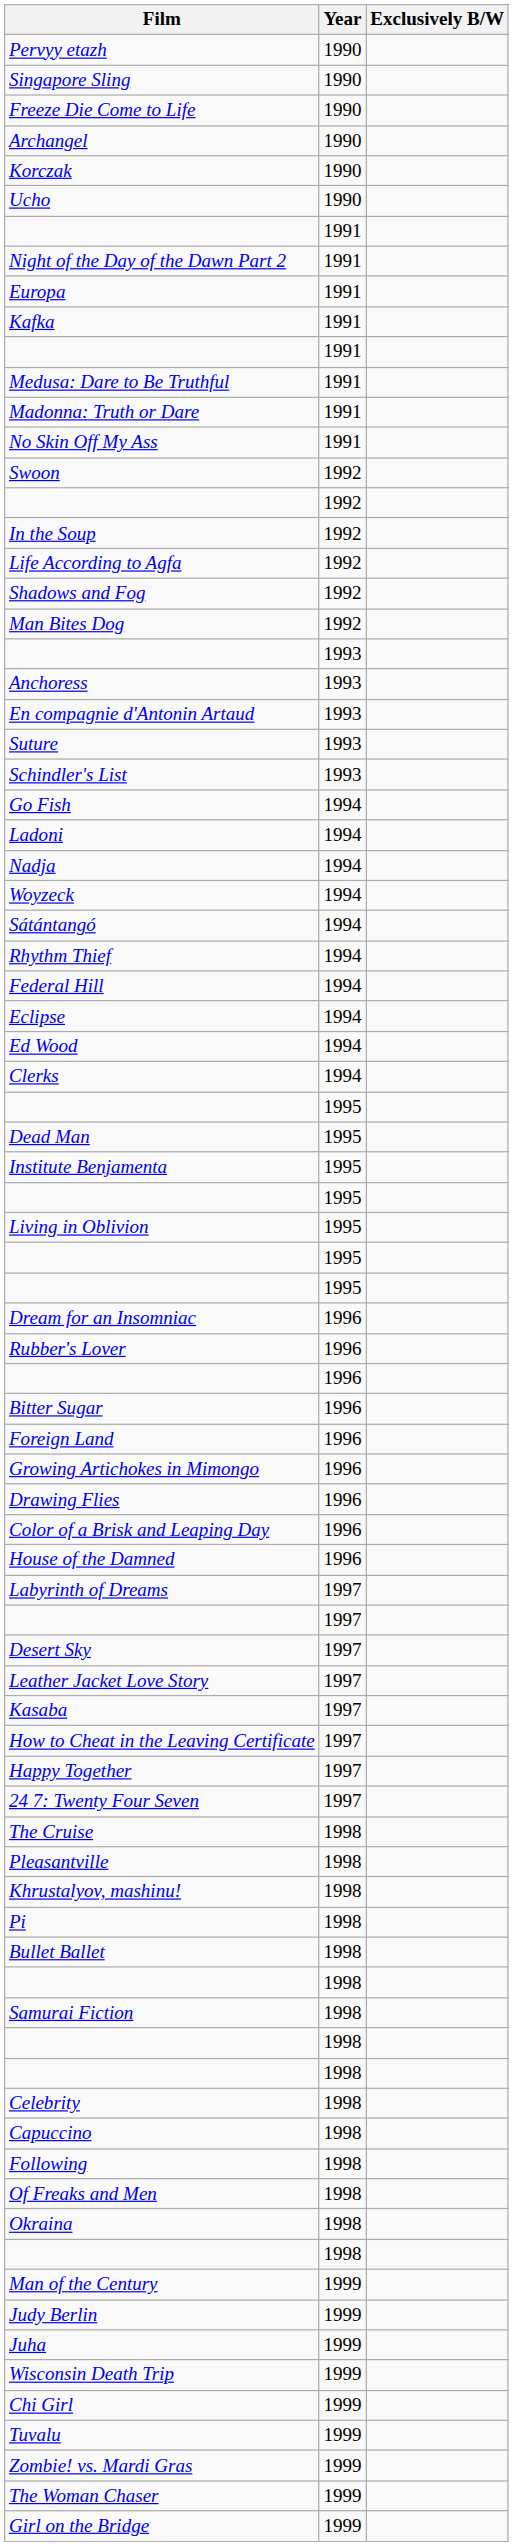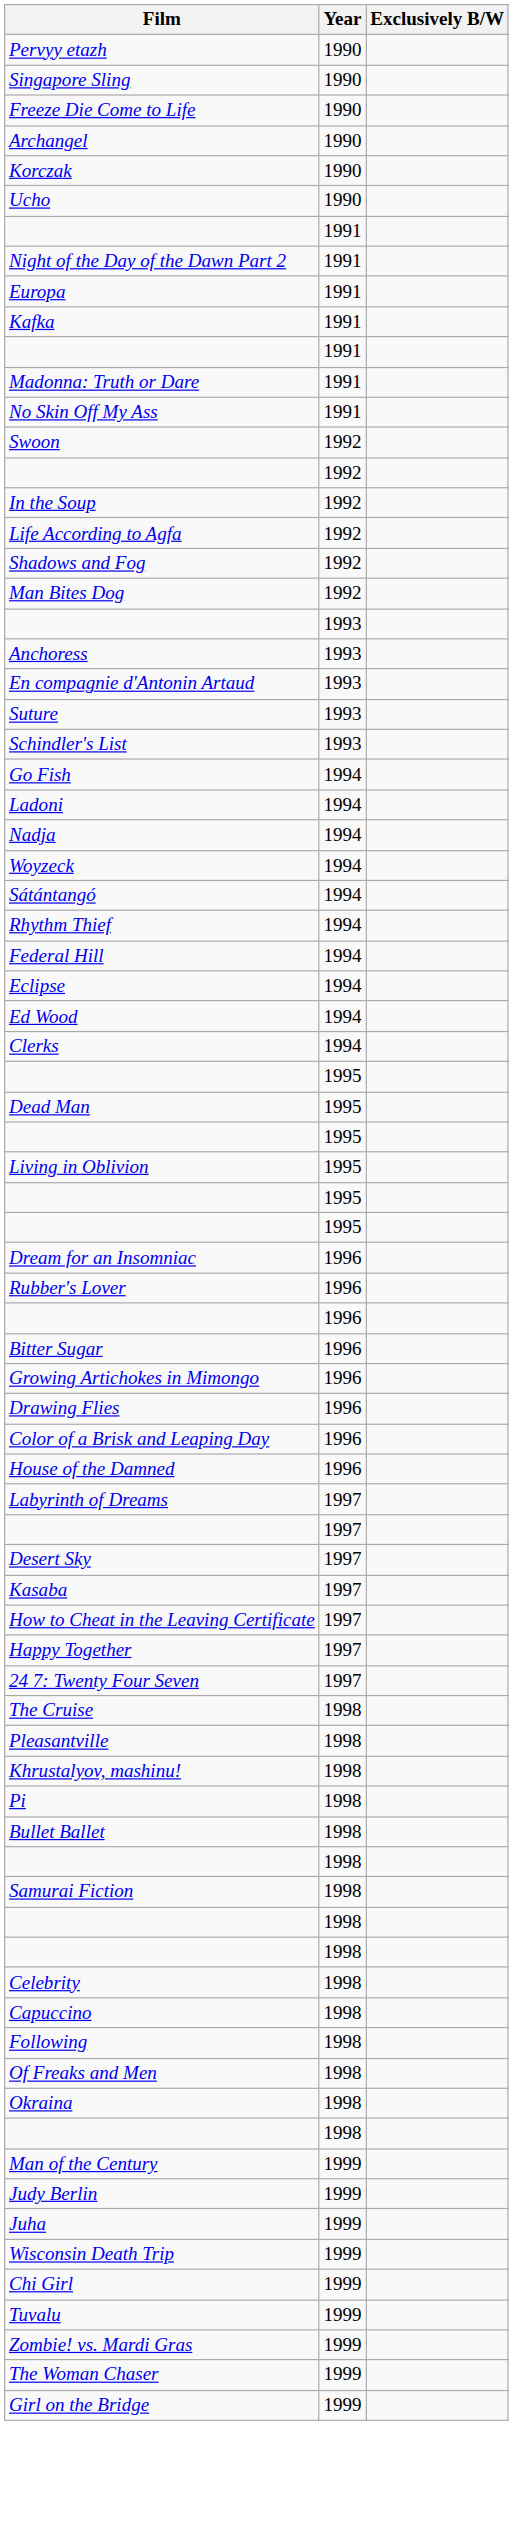 <table class="wikitable sortable">
 <tr>
 <th>Film</th>
 <th>Year</th>
 <th>Exclusively B/W</th>
 </tr>
 <tr>
 <td><em><a href='#'>Pervyy etazh</a></em></td>
 <td>1990</td>
 <td></td>
 </tr>
 <tr>
 <td><em><a href='#'>Singapore Sling</a></em></td>
 <td>1990</td>
 <td></td>
 </tr>
 <tr>
 <td><em><a href='#'>Freeze Die Come to Life</a></em></td>
 <td>1990</td>
 <td></td>
 </tr>
 <tr>
 <td><em><a href='#'>Archangel</a></em></td>
 <td>1990</td>
 <td></td>
 </tr>
 <tr>
 <td><em><a href='#'>Korczak</a></em></td>
 <td>1990</td>
 <td></td>
 </tr>
 <tr>
 <td><em><a href='#'>Ucho</a></em></td>
 <td>1990</td>
 <td></td>
 </tr>
 <tr>
 <td><em></em></td>
 <td>1991</td>
 <td></td>
 </tr>
 <tr>
 <td><em><a href='#'>Night of the Day of the Dawn Part 2</a></em></td>
 <td>1991</td>
 <td></td>
 </tr>
 <tr>
 <td><em><a href='#'>Europa</a></em></td>
 <td>1991</td>
 <td></td>
 </tr>
 <tr>
 <td><em><a href='#'>Kafka</a></em></td>
 <td>1991</td>
 <td></td>
 </tr>
 <tr>
 <td><em></em></td>
-<td>1991</td>
-<td></td>
-</tr>
-<tr>
-<td><em><a href='#'>Medusa: Dare to Be Truthful</a></em></td>
 <td>1991</td>
 <td></td>
 </tr>
 <tr>
 <td><em><a href='#'>Madonna: Truth or Dare</a></em></td>
 <td>1991</td>
 <td></td>
 </tr>
 <tr>
 <td><em><a href='#'>No Skin Off My Ass</a></em></td>
 <td>1991</td>
 <td></td>
 </tr>
 <tr>
 <td><em><a href='#'>Swoon</a></em></td>
 <td>1992</td>
 <td></td>
 </tr>
 <tr>
 <td><em></em></td>
 <td>1992</td>
 <td></td>
 </tr>
 <tr>
 <td><em><a href='#'>In the Soup</a></em></td>
 <td>1992</td>
 <td></td>
 </tr>
 <tr>
 <td><em><a href='#'>Life According to Agfa</a></em></td>
 <td>1992</td>
 <td></td>
 </tr>
 <tr>
 <td><em><a href='#'>Shadows and Fog</a></em></td>
 <td>1992</td>
 <td></td>
 </tr>
 <tr>
 <td><em><a href='#'>Man Bites Dog</a></em></td>
 <td>1992</td>
 <td></td>
 </tr>
 <tr>
 <td><em></em></td>
 <td>1993</td>
 <td></td>
 </tr>
 <tr>
 <td><em><a href='#'>Anchoress</a></em></td>
 <td>1993</td>
 <td></td>
 </tr>
 <tr>
 <td><em><a href='#'>En compagnie d'Antonin Artaud</a></em></td>
 <td>1993</td>
 <td></td>
 </tr>
 <tr>
 <td><em><a href='#'>Suture</a></em></td>
 <td>1993</td>
 <td></td>
 </tr>
 <tr>
 <td><em><a href='#'>Schindler's List</a></em></td>
 <td>1993</td>
 <td></td>
 </tr>
 <tr>
 <td><em><a href='#'>Go Fish</a></em></td>
 <td>1994</td>
 <td></td>
 </tr>
 <tr>
 <td><em><a href='#'>Ladoni</a></em></td>
 <td>1994</td>
 <td></td>
 </tr>
 <tr>
 <td><em><a href='#'>Nadja</a></em></td>
 <td>1994</td>
 <td></td>
 </tr>
 <tr>
 <td><em><a href='#'>Woyzeck</a></em></td>
 <td>1994</td>
 <td></td>
 </tr>
 <tr>
 <td><em><a href='#'>Sátántangó </a></em></td>
 <td>1994</td>
 <td></td>
 </tr>
 <tr>
 <td><em><a href='#'>Rhythm Thief</a></em></td>
 <td>1994</td>
 <td></td>
 </tr>
 <tr>
 <td><em><a href='#'>Federal Hill</a></em></td>
 <td>1994</td>
 <td></td>
 </tr>
 <tr>
 <td><em><a href='#'>Eclipse</a></em></td>
 <td>1994</td>
 <td></td>
 </tr>
 <tr>
 <td><em><a href='#'>Ed Wood</a></em></td>
 <td>1994</td>
 <td></td>
 </tr>
 <tr>
 <td><em><a href='#'>Clerks</a></em></td>
 <td>1994</td>
 <td></td>
 </tr>
 <tr>
 <td><em></em></td>
 <td>1995</td>
 <td></td>
 </tr>
 <tr>
 <td><em><a href='#'>Dead Man</a></em></td>
 <td>1995</td>
 <td></td>
 </tr>
 <tr>
-<td><em><a href='#'>Institute Benjamenta</a></em></td>
-<td>1995</td>
-<td></td>
-</tr>
-<tr>
 <td><em></em></td>
 <td>1995</td>
 <td></td>
 </tr>
 <tr>
 <td><em><a href='#'>Living in Oblivion</a></em></td>
 <td>1995</td>
 <td></td>
 </tr>
 <tr>
 <td><em></em></td>
 <td>1995</td>
 <td></td>
 </tr>
 <tr>
 <td><em></em></td>
 <td>1995</td>
 <td></td>
 </tr>
 <tr>
 <td><em><a href='#'>Dream for an Insomniac</a></em></td>
 <td>1996</td>
 <td></td>
 </tr>
 <tr>
 <td><em><a href='#'>Rubber's Lover</a></em></td>
 <td>1996</td>
 <td></td>
 </tr>
 <tr>
 <td><em></em></td>
 <td>1996</td>
 <td></td>
 </tr>
 <tr>
 <td><em><a href='#'>Bitter Sugar</a></em></td>
 <td>1996</td>
 <td></td>
 </tr>
 <tr>
-<td><em><a href='#'>Foreign Land</a></em></td>
-<td>1996</td>
-<td></td>
-</tr>
-<tr>
 <td><em><a href='#'>Growing Artichokes in Mimongo</a></em></td>
 <td>1996</td>
 <td></td>
 </tr>
 <tr>
 <td><em><a href='#'>Drawing Flies</a></em></td>
 <td>1996</td>
 <td></td>
 </tr>
 <tr>
 <td><em><a href='#'>Color of a Brisk and Leaping Day</a></em></td>
 <td>1996</td>
 <td></td>
 </tr>
 <tr>
 <td><em><a href='#'>House of the Damned</a></em></td>
 <td>1996</td>
 <td></td>
 </tr>
 <tr>
 <td><em><a href='#'>Labyrinth of Dreams</a></em></td>
 <td>1997</td>
 <td></td>
 </tr>
 <tr>
 <td><em></em></td>
 <td>1997</td>
 <td></td>
 </tr>
 <tr>
 <td><em><a href='#'>Desert Sky</a></em></td>
-<td>1997</td>
-<td></td>
-</tr>
-<tr>
-<td><em><a href='#'>Leather Jacket Love Story</a></em></td>
 <td>1997</td>
 <td></td>
 </tr>
 <tr>
 <td><em><a href='#'>Kasaba</a></em></td>
 <td>1997</td>
 <td></td>
 </tr>
 <tr>
 <td><em><a href='#'>How to Cheat in the Leaving Certificate</a></em></td>
 <td>1997</td>
 <td></td>
 </tr>
 <tr>
 <td><em><a href='#'>Happy Together</a></em></td>
 <td>1997</td>
 <td></td>
 </tr>
 <tr>
 <td><em><a href='#'>24 7: Twenty Four Seven</a></em></td>
 <td>1997</td>
 <td></td>
 </tr>
 <tr>
 <td><em><a href='#'>The Cruise</a></em></td>
 <td>1998</td>
 <td></td>
 </tr>
 <tr>
 <td><em><a href='#'>Pleasantville</a></em></td>
 <td>1998</td>
 <td></td>
 </tr>
 <tr>
 <td><em><a href='#'>Khrustalyov, mashinu!</a></em></td>
 <td>1998</td>
 <td></td>
 </tr>
 <tr>
 <td><em><a href='#'>Pi</a></em></td>
 <td>1998</td>
 <td></td>
 </tr>
 <tr>
 <td><em><a href='#'>Bullet Ballet</a></em></td>
 <td>1998</td>
 <td></td>
 </tr>
 <tr>
 <td><em></em></td>
 <td>1998</td>
 <td></td>
 </tr>
 <tr>
 <td><em><a href='#'>Samurai Fiction</a></em></td>
 <td>1998</td>
 <td></td>
 </tr>
 <tr>
 <td><em></em></td>
 <td>1998</td>
 <td></td>
 </tr>
 <tr>
 <td><em></em></td>
 <td>1998</td>
 <td></td>
 </tr>
 <tr>
 <td><em><a href='#'>Celebrity</a></em></td>
 <td>1998</td>
 <td></td>
 </tr>
 <tr>
 <td><em><a href='#'>Capuccino</a></em></td>
 <td>1998</td>
 <td></td>
 </tr>
 <tr>
 <td><em><a href='#'>Following</a></em></td>
 <td>1998</td>
 <td></td>
 </tr>
 <tr>
 <td><em><a href='#'>Of Freaks and Men</a></em></td>
 <td>1998</td>
 <td></td>
 </tr>
 <tr>
 <td><em><a href='#'>Okraina</a></em></td>
 <td>1998</td>
 <td></td>
 </tr>
 <tr>
 <td><em></em></td>
 <td>1998</td>
 <td></td>
 </tr>
 <tr>
 <td><em><a href='#'>Man of the Century</a></em></td>
 <td>1999</td>
 <td></td>
 </tr>
 <tr>
 <td><em><a href='#'>Judy Berlin</a></em></td>
 <td>1999</td>
 <td></td>
 </tr>
 <tr>
 <td><em><a href='#'>Juha</a></em></td>
 <td>1999</td>
 <td></td>
 </tr>
 <tr>
 <td><em><a href='#'>Wisconsin Death Trip</a></em></td>
 <td>1999</td>
 <td></td>
 </tr>
 <tr>
 <td><em><a href='#'>Chi Girl</a></em></td>
 <td>1999</td>
 <td></td>
 </tr>
 <tr>
 <td><em><a href='#'>Tuvalu</a></em></td>
 <td>1999</td>
 <td></td>
 </tr>
 <tr>
 <td><em><a href='#'>Zombie! vs. Mardi Gras</a></em></td>
 <td>1999</td>
 <td></td>
 </tr>
 <tr>
 <td><em><a href='#'>The Woman Chaser</a></em></td>
 <td>1999</td>
 <td></td>
 </tr>
 <tr>
 <td><em><a href='#'>Girl on the Bridge</a></em></td>
 <td>1999</td>
 <td></td>
 </tr>
 </table>
